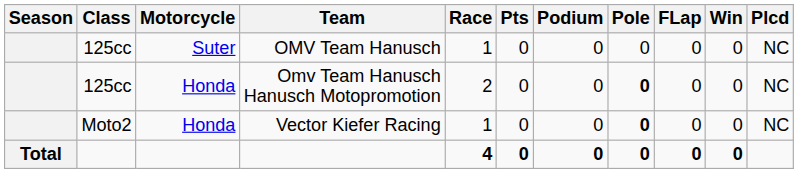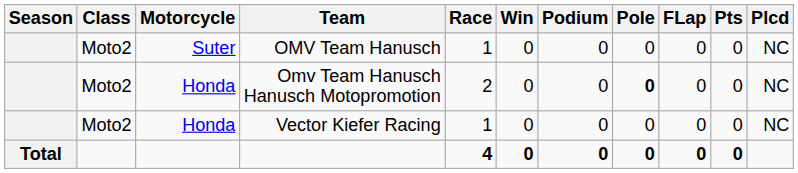 <table class="wikitable" style=text-align:right>
 <tr>
 <th>Season</th>
 <th>Class</th>
 <th>Motorcycle</th>
 <th>Team</th>
 <th>Race</th>
-<th>Pts</th>
+<th>Win</th>
 <th>Podium</th>
 <th>Pole</th>
 <th>FLap</th>
-<th>Win</th>
+<th>Pts</th>
 <th>Plcd</th>
 </tr>
 <tr>
 <th></th>
-<td>125cc</td>
+<td>Moto2</td>
 <td><a href='#'>Suter</a></td>
 <td>OMV Team Hanusch</td>
 <td>1</td>
 <td>0</td>
 <td>0</td>
 <td>0</td>
 <td>0</td>
 <td>0</td>
 <td>NC</td>
 </tr>
 <tr>
 <th></th>
-<td>125cc</td>
+<td>Moto2</td>
 <td><a href='#'>Honda</a></td>
 <td>Omv Team Hanusch<br>Hanusch Motopromotion</td>
 <td>2</td>
 <td>0</td>
 <td>0</td>
 <td><strong>0</strong></td>
 <td>0</td>
 <td>0</td>
 <td>NC</td>
 </tr>
 <tr>
 <th></th>
 <td>Moto2</td>
 <td><a href='#'>Honda</a></td>
 <td>Vector Kiefer Racing</td>
 <td>1</td>
 <td>0</td>
 <td>0</td>
-<td><strong>0</strong></td>
+<td>0</td>
 <td>0</td>
 <td>0</td>
 <td>NC</td>
 </tr>
 <tr>
 <th>Total</th>
 <td></td>
 <td></td>
 <td></td>
 <td><strong>4</strong></td>
 <td><strong>0</strong></td>
 <td><strong>0</strong></td>
 <td><strong>0</strong></td>
 <td><strong>0</strong></td>
 <td><strong>0</strong></td>
 <td></td>
 </tr>
 </table>
